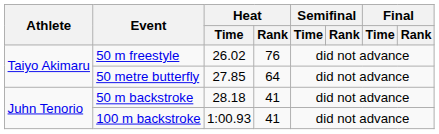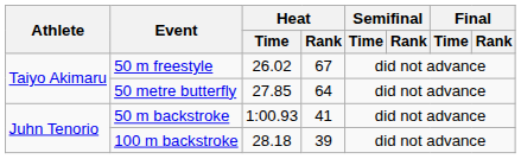 <table class="wikitable" style="text-align:center; font-size:90%">
 <tr>
 <th rowspan="2">Athlete</th>
 <th rowspan="2">Event</th>
 <th colspan="2">Heat</th>
 <th colspan="2">Semifinal</th>
 <th colspan="2">Final</th>
 </tr>
 <tr style="font-size:95%">
 <th>Time</th>
 <th>Rank</th>
 <th>Time</th>
 <th>Rank</th>
 <th>Time</th>
 <th>Rank</th>
 </tr>
 <tr>
 <td align=left rowspan=2><a href='#'>Taiyo Akimaru</a></td>
 <td align=left><a href='#'>50 m freestyle</a></td>
 <td>26.02</td>
-<td>76</td>
+<td>67</td>
 <td colspan=4>did not advance</td>
 </tr>
 <tr>
 <td align=left><a href='#'>50 metre butterfly</a></td>
 <td>27.85</td>
 <td>64</td>
 <td colspan=4>did not advance</td>
 </tr>
 <tr>
 <td align=left rowspan=2><a href='#'>Juhn Tenorio</a></td>
 <td align=left><a href='#'>50 m backstroke</a></td>
-<td>28.18</td>
+<td>1:00.93</td>
 <td>41</td>
 <td colspan=4>did not advance</td>
 </tr>
 <tr>
 <td align=left><a href='#'>100 m backstroke</a></td>
-<td>1:00.93</td>
-<td>41</td>
+<td>28.18</td>
+<td>39</td>
 <td colspan=4>did not advance</td>
 </tr>
 </table>
